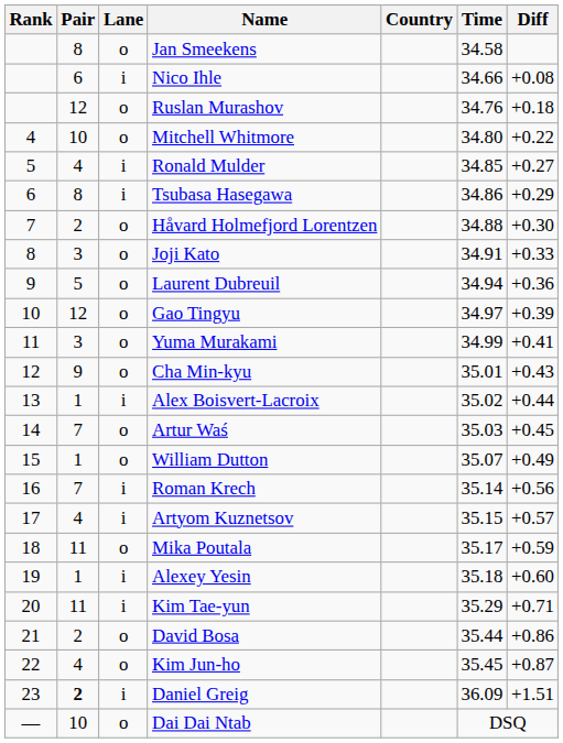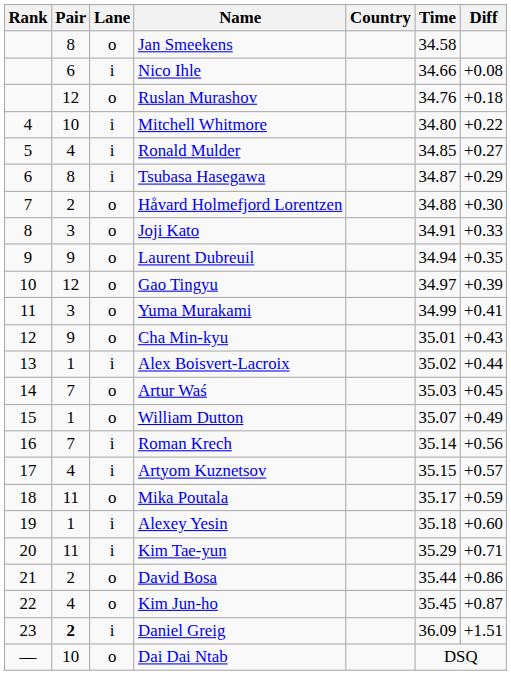 <table class="wikitable sortable" style="text-align:center">
 <tr>
 <th>Rank</th>
 <th>Pair</th>
 <th>Lane</th>
 <th>Name</th>
 <th>Country</th>
 <th>Time</th>
 <th>Diff</th>
 </tr>
 <tr>
 <td></td>
 <td>8</td>
 <td>o</td>
 <td align=left><a href='#'>Jan Smeekens</a></td>
 <td align=left></td>
 <td>34.58</td>
 <td></td>
 </tr>
 <tr>
 <td></td>
 <td>6</td>
 <td>i</td>
 <td align=left><a href='#'>Nico Ihle</a></td>
 <td align=left></td>
 <td>34.66</td>
 <td>+0.08</td>
 </tr>
 <tr>
 <td></td>
 <td>12</td>
 <td>o</td>
 <td align=left><a href='#'>Ruslan Murashov</a></td>
 <td align=left></td>
 <td>34.76</td>
 <td>+0.18</td>
 </tr>
 <tr>
 <td>4</td>
 <td>10</td>
-<td>o</td>
+<td>i</td>
 <td align=left><a href='#'>Mitchell Whitmore</a></td>
 <td align=left></td>
 <td>34.80</td>
 <td>+0.22</td>
 </tr>
 <tr>
 <td>5</td>
 <td>4</td>
 <td>i</td>
 <td align=left><a href='#'>Ronald Mulder</a></td>
 <td align=left></td>
 <td>34.85</td>
 <td>+0.27</td>
 </tr>
 <tr>
 <td>6</td>
 <td>8</td>
 <td>i</td>
 <td align=left><a href='#'>Tsubasa Hasegawa</a></td>
 <td align=left></td>
-<td>34.86</td>
+<td>34.87</td>
 <td>+0.29</td>
 </tr>
 <tr>
 <td>7</td>
 <td>2</td>
 <td>o</td>
 <td align=left><a href='#'>Håvard Holmefjord Lorentzen</a></td>
 <td align=left></td>
 <td>34.88</td>
 <td>+0.30</td>
 </tr>
 <tr>
 <td>8</td>
 <td>3</td>
 <td>o</td>
 <td align=left><a href='#'>Joji Kato</a></td>
 <td align=left></td>
 <td>34.91</td>
 <td>+0.33</td>
 </tr>
 <tr>
 <td>9</td>
-<td>5</td>
+<td>9</td>
 <td>o</td>
 <td align=left><a href='#'>Laurent Dubreuil</a></td>
 <td align=left></td>
 <td>34.94</td>
-<td>+0.36</td>
+<td>+0.35</td>
 </tr>
 <tr>
 <td>10</td>
 <td>12</td>
 <td>o</td>
 <td align=left><a href='#'>Gao Tingyu</a></td>
 <td align=left></td>
 <td>34.97</td>
 <td>+0.39</td>
 </tr>
 <tr>
 <td>11</td>
 <td>3</td>
 <td>o</td>
 <td align=left><a href='#'>Yuma Murakami</a></td>
 <td align=left></td>
 <td>34.99</td>
 <td>+0.41</td>
 </tr>
 <tr>
 <td>12</td>
 <td>9</td>
 <td>o</td>
 <td align=left><a href='#'>Cha Min-kyu</a></td>
 <td align=left></td>
 <td>35.01</td>
 <td>+0.43</td>
 </tr>
 <tr>
 <td>13</td>
 <td>1</td>
 <td>i</td>
 <td align=left><a href='#'>Alex Boisvert-Lacroix</a></td>
 <td align=left></td>
 <td>35.02</td>
 <td>+0.44</td>
 </tr>
 <tr>
 <td>14</td>
 <td>7</td>
 <td>o</td>
 <td align=left><a href='#'>Artur Waś</a></td>
 <td align=left></td>
 <td>35.03</td>
 <td>+0.45</td>
 </tr>
 <tr>
 <td>15</td>
 <td>1</td>
 <td>o</td>
 <td align=left><a href='#'>William Dutton</a></td>
 <td align=left></td>
 <td>35.07</td>
 <td>+0.49</td>
 </tr>
 <tr>
 <td>16</td>
 <td>7</td>
 <td>i</td>
 <td align=left><a href='#'>Roman Krech</a></td>
 <td align=left></td>
 <td>35.14</td>
 <td>+0.56</td>
 </tr>
 <tr>
 <td>17</td>
 <td>4</td>
 <td>i</td>
 <td align=left><a href='#'>Artyom Kuznetsov</a></td>
 <td align=left></td>
 <td>35.15</td>
 <td>+0.57</td>
 </tr>
 <tr>
 <td>18</td>
 <td>11</td>
 <td>o</td>
 <td align=left><a href='#'>Mika Poutala</a></td>
 <td align=left></td>
 <td>35.17</td>
 <td>+0.59</td>
 </tr>
 <tr>
 <td>19</td>
 <td>1</td>
 <td>i</td>
 <td align=left><a href='#'>Alexey Yesin</a></td>
 <td align=left></td>
 <td>35.18</td>
 <td>+0.60</td>
 </tr>
 <tr>
 <td>20</td>
 <td>11</td>
 <td>i</td>
 <td align=left><a href='#'>Kim Tae-yun</a></td>
 <td align=left></td>
 <td>35.29</td>
 <td>+0.71</td>
 </tr>
 <tr>
 <td>21</td>
 <td>2</td>
 <td>o</td>
 <td align=left><a href='#'>David Bosa</a></td>
 <td align=left></td>
 <td>35.44</td>
 <td>+0.86</td>
 </tr>
 <tr>
 <td>22</td>
 <td>4</td>
 <td>o</td>
 <td align=left><a href='#'>Kim Jun-ho</a></td>
 <td align=left></td>
 <td>35.45</td>
 <td>+0.87</td>
 </tr>
 <tr>
 <td>23</td>
 <td><strong>2</strong></td>
 <td>i</td>
 <td align=left><a href='#'>Daniel Greig</a></td>
 <td align=left></td>
 <td>36.09</td>
 <td>+1.51</td>
 </tr>
 <tr>
 <td>—</td>
 <td>10</td>
 <td>o</td>
 <td align=left><a href='#'>Dai Dai Ntab</a></td>
 <td align=left></td>
 <td colspan=2>DSQ</td>
 </tr>
 </table>
